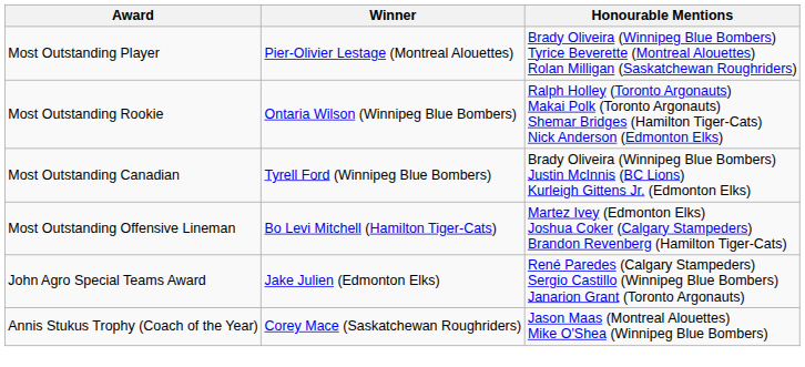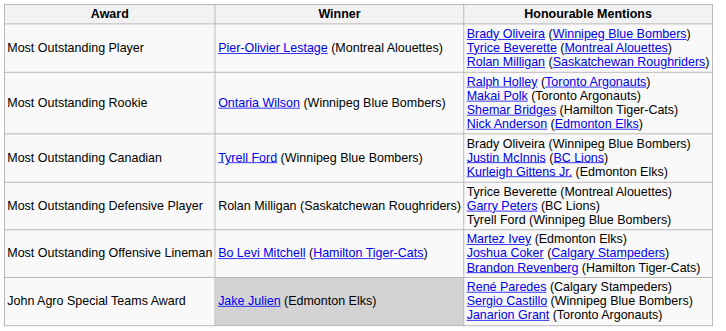 <table class="wikitable collapsible collapsed">
 <tr>
 <th>Award</th>
 <th>Winner</th>
 <th>Honourable Mentions</th>
 </tr>
 <tr>
 <td>Most Outstanding Player</td>
 <td><a href='#'>Pier-Olivier Lestage</a> (Montreal Alouettes)</td>
 <td><a href='#'>Brady Oliveira</a> (<a href='#'>Winnipeg Blue Bombers</a>)<br><a href='#'>Tyrice Beverette</a> (<a href='#'>Montreal Alouettes</a>)<br><a href='#'>Rolan Milligan</a> (<a href='#'>Saskatchewan Roughriders</a>)</td>
 </tr>
 <tr>
 <td>Most Outstanding Rookie</td>
 <td><a href='#'>Ontaria Wilson</a> (Winnipeg Blue Bombers)</td>
 <td><a href='#'>Ralph Holley</a> (<a href='#'>Toronto Argonauts</a>)<br><a href='#'>Makai Polk</a> (Toronto Argonauts)<br><a href='#'>Shemar Bridges</a> (Hamilton Tiger-Cats)<br><a href='#'>Nick Anderson</a> (<a href='#'>Edmonton Elks</a>)</td>
 </tr>
 <tr>
 <td>Most Outstanding Canadian</td>
 <td><a href='#'>Tyrell Ford</a> (Winnipeg Blue Bombers)</td>
 <td>Brady Oliveira (Winnipeg Blue Bombers)<br><a href='#'>Justin McInnis</a> (<a href='#'>BC Lions</a>)<br><a href='#'>Kurleigh Gittens Jr.</a> (Edmonton Elks)</td>
 </tr>
 <tr>
+<td>Most Outstanding Defensive Player</td>
+<td>Rolan Milligan (Saskatchewan Roughriders)</td>
+<td>Tyrice Beverette (Montreal Alouettes)<br><a href='#'>Garry Peters</a> (BC Lions)<br>Tyrell Ford (Winnipeg Blue Bombers)</td>
+</tr>
+<tr>
 <td>Most Outstanding Offensive Lineman</td>
 <td><a href='#'>Bo Levi Mitchell</a> (<a href='#'>Hamilton Tiger-Cats</a>)</td>
 <td><a href='#'>Martez Ivey</a> (Edmonton Elks)<br><a href='#'>Joshua Coker</a> (<a href='#'>Calgary Stampeders</a>)<br><a href='#'>Brandon Revenberg</a> (Hamilton Tiger-Cats)</td>
 </tr>
 <tr>
 <td>John Agro Special Teams Award</td>
-<td><a href='#'>Jake Julien</a> (Edmonton Elks)</td>
+<td style="background: lightgrey;"><a href='#'>Jake Julien</a> (Edmonton Elks)</td>
 <td><a href='#'>René Paredes</a> (Calgary Stampeders)<br><a href='#'>Sergio Castillo</a> (Winnipeg Blue Bombers)<br><a href='#'>Janarion Grant</a> (Toronto Argonauts)</td>
 </tr>
-<tr>
-<td>Annis Stukus Trophy (Coach of the Year)</td>
-<td><a href='#'>Corey Mace</a> (Saskatchewan Roughriders)</td>
-<td><a href='#'>Jason Maas</a> (Montreal Alouettes)<br><a href='#'>Mike O'Shea</a> (Winnipeg Blue Bombers)</td>
-</tr>
 </table>
